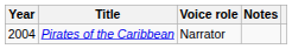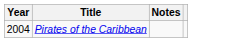 <table class="wikitable plainrowheaders">
 <tr>
 <th scope="col">Year</th>
 <th scope="col">Title</th>
-<th scope="col">Voice role</th>
 <th scope="col" class="unsortable">Notes</th>
 <th scope="col" class="unsortable"></th>
 </tr>
 <tr>
 <td>2004</td>
 <td><em><a href='#'>Pirates of the Caribbean</a></em></td>
-<td>Narrator</td>
 <td></td>
 <td></td>
 </tr>
 </table>
